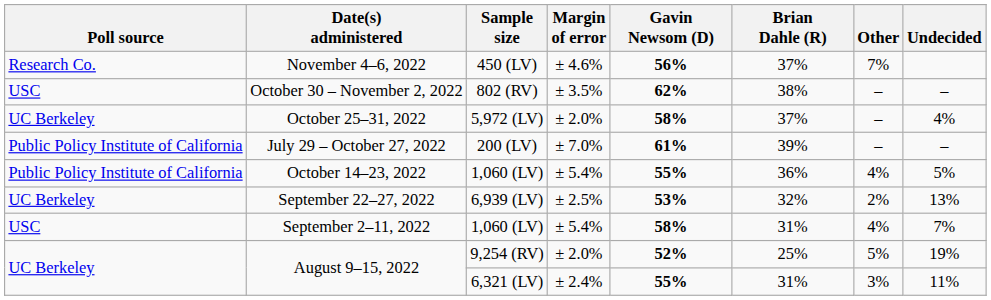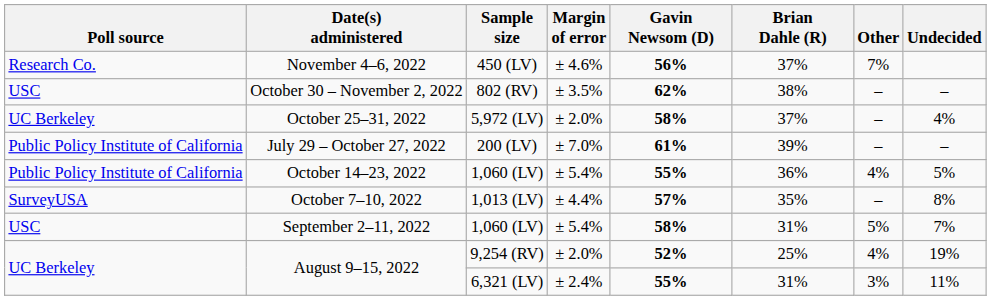 <table class="wikitable" style="font-size:90%;text-align:center;">
 <tr valign=bottom>
 <th>Poll source</th>
 <th>Date(s)<br>administered</th>
 <th>Sample<br>size</th>
 <th>Margin<br>of error</th>
 <th style="width:100px;">Gavin<br>Newsom (D)</th>
 <th style="width:100px;">Brian<br>Dahle (R)</th>
 <th>Other</th>
 <th>Undecided</th>
 </tr>
 <tr>
 <td style="text-align:left;"><a href='#'>Research Co.</a></td>
 <td>November 4–6, 2022</td>
 <td>450 (LV)</td>
 <td>± 4.6%</td>
 <td><strong>56%</strong></td>
 <td>37%</td>
 <td>7%</td>
 </tr>
 <tr>
 <td style="text-align:left;"><a href='#'>USC</a></td>
 <td>October 30 – November 2, 2022</td>
 <td>802 (RV)</td>
 <td>± 3.5%</td>
 <td><strong>62%</strong></td>
 <td>38%</td>
 <td>–</td>
 <td>–</td>
 </tr>
 <tr>
 <td style="text-align:left;"><a href='#'>UC Berkeley</a></td>
 <td>October 25–31, 2022</td>
 <td>5,972 (LV)</td>
 <td>± 2.0%</td>
 <td><strong>58%</strong></td>
 <td>37%</td>
 <td>–</td>
 <td>4%</td>
 </tr>
 <tr>
 <td style="text-align:left;"><a href='#'>Public Policy Institute of California</a></td>
 <td>July 29 – October 27, 2022</td>
 <td>200 (LV)</td>
 <td>± 7.0%</td>
 <td><strong>61%</strong></td>
 <td>39%</td>
 <td>–</td>
 <td>–</td>
 </tr>
 <tr>
 <td style="text-align:left;"><a href='#'>Public Policy Institute of California</a></td>
 <td>October 14–23, 2022</td>
 <td>1,060 (LV)</td>
 <td>± 5.4%</td>
 <td><strong>55%</strong></td>
 <td>36%</td>
 <td>4%</td>
 <td>5%</td>
 </tr>
 <tr>
-<td style="text-align:left;"><a href='#'>UC Berkeley</a></td>
-<td>September 22–27, 2022</td>
-<td>6,939 (LV)</td>
-<td>± 2.5%</td>
-<td><strong>53%</strong></td>
-<td>32%</td>
-<td>2%</td>
-<td>13%</td>
+<td style="text-align:left;"><a href='#'>SurveyUSA</a></td>
+<td>October 7–10, 2022</td>
+<td>1,013 (LV)</td>
+<td>± 4.4%</td>
+<td><strong>57%</strong></td>
+<td>35%</td>
+<td>–</td>
+<td>8%</td>
 </tr>
 <tr>
 <td style="text-align:left;"><a href='#'>USC</a></td>
 <td>September 2–11, 2022</td>
 <td>1,060 (LV)</td>
 <td>± 5.4%</td>
 <td><strong>58%</strong></td>
 <td>31%</td>
-<td>4%</td>
+<td>5%</td>
 <td>7%</td>
 </tr>
 <tr>
 <td style="text-align:left;" rowspan="2"><a href='#'>UC Berkeley</a></td>
 <td rowspan="2">August 9–15, 2022</td>
 <td>9,254 (RV)</td>
 <td>± 2.0%</td>
 <td><strong>52%</strong></td>
 <td>25%</td>
-<td>5%</td>
+<td>4%</td>
 <td>19%</td>
 </tr>
 <tr>
 <td>6,321 (LV)</td>
 <td>± 2.4%</td>
 <td><strong>55%</strong></td>
 <td>31%</td>
 <td>3%</td>
 <td>11%</td>
 </tr>
 </table>
